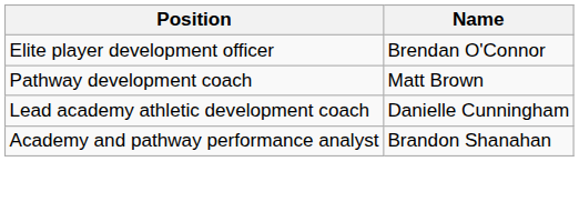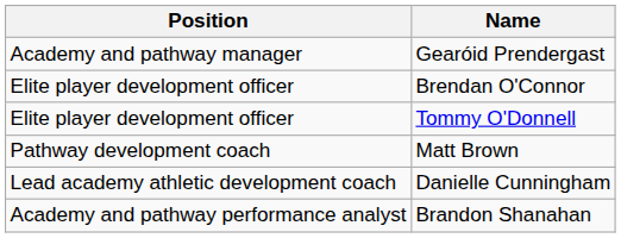 <table class="wikitable">
 <tr>
 <th>Position</th>
 <th>Name</th>
 </tr>
 <tr>
+<td>Academy and pathway manager</td>
+<td>Gearóid Prendergast</td>
+</tr>
+<tr>
 <td>Elite player development officer</td>
 <td>Brendan O'Connor</td>
+</tr>
+<tr>
+<td>Elite player development officer</td>
+<td><a href='#'>Tommy O'Donnell</a></td>
 </tr>
 <tr>
 <td>Pathway development coach</td>
 <td>Matt Brown</td>
 </tr>
 <tr>
 <td>Lead academy athletic development coach</td>
 <td>Danielle Cunningham</td>
 </tr>
 <tr>
 <td>Academy and pathway performance analyst</td>
 <td>Brandon Shanahan</td>
 </tr>
 </table>
